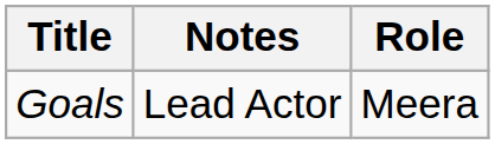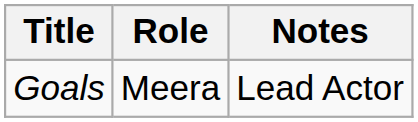 <table class="wikitable">
 <tr>
 <th>Title</th>
+<th>Role</th>
 <th>Notes</th>
-<th>Role</th>
 </tr>
 <tr>
 <td><em>Goals</em></td>
+<td>Meera</td>
 <td>Lead Actor</td>
-<td>Meera</td>
 </tr>
 </table>
